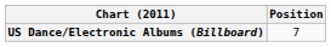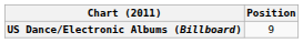 <table class="wikitable sortable plainrowheaders" style="text-align:center">
 <tr>
 <th scope="col">Chart (2011)</th>
 <th scope="col">Position</th>
 </tr>
 <tr>
 <th scope="row">US Dance/Electronic Albums (<em>Billboard</em>)</th>
-<td>7</td>
+<td>9</td>
 </tr>
 </table>
